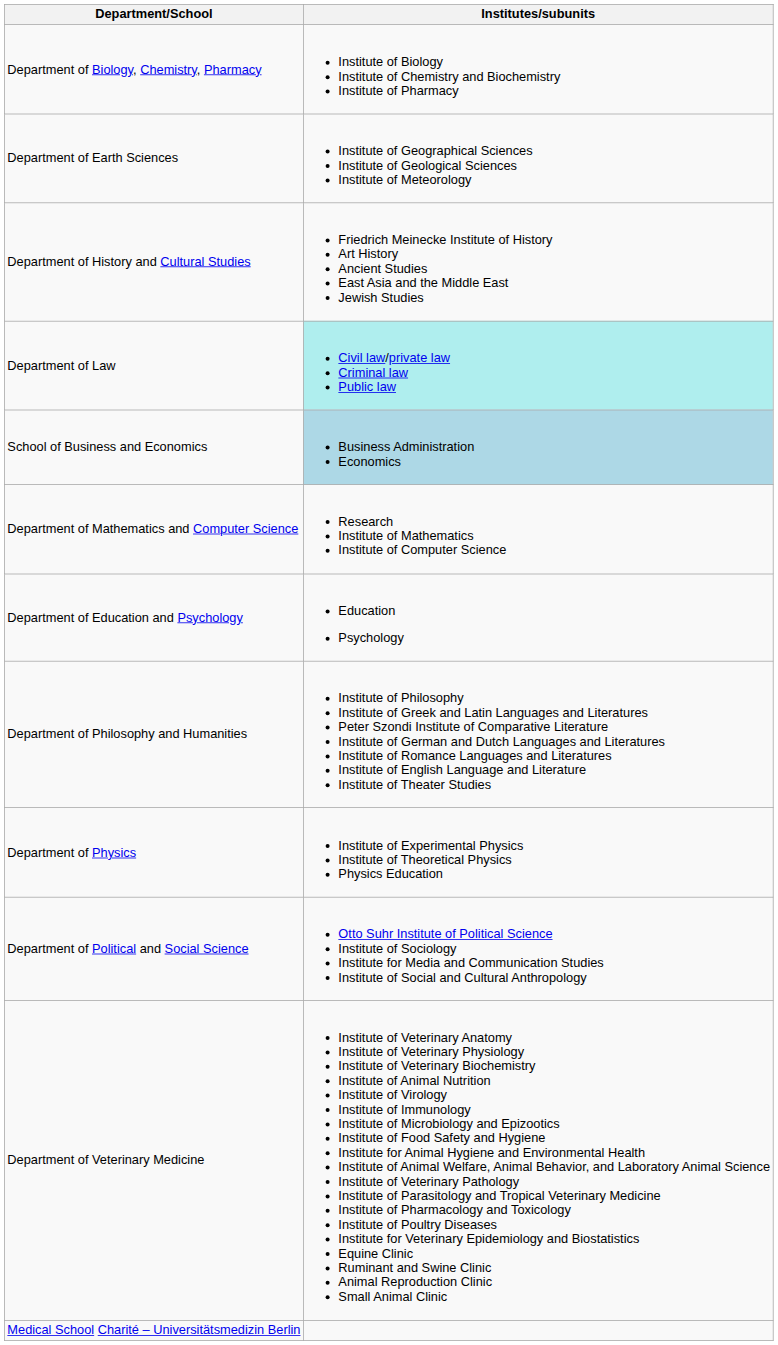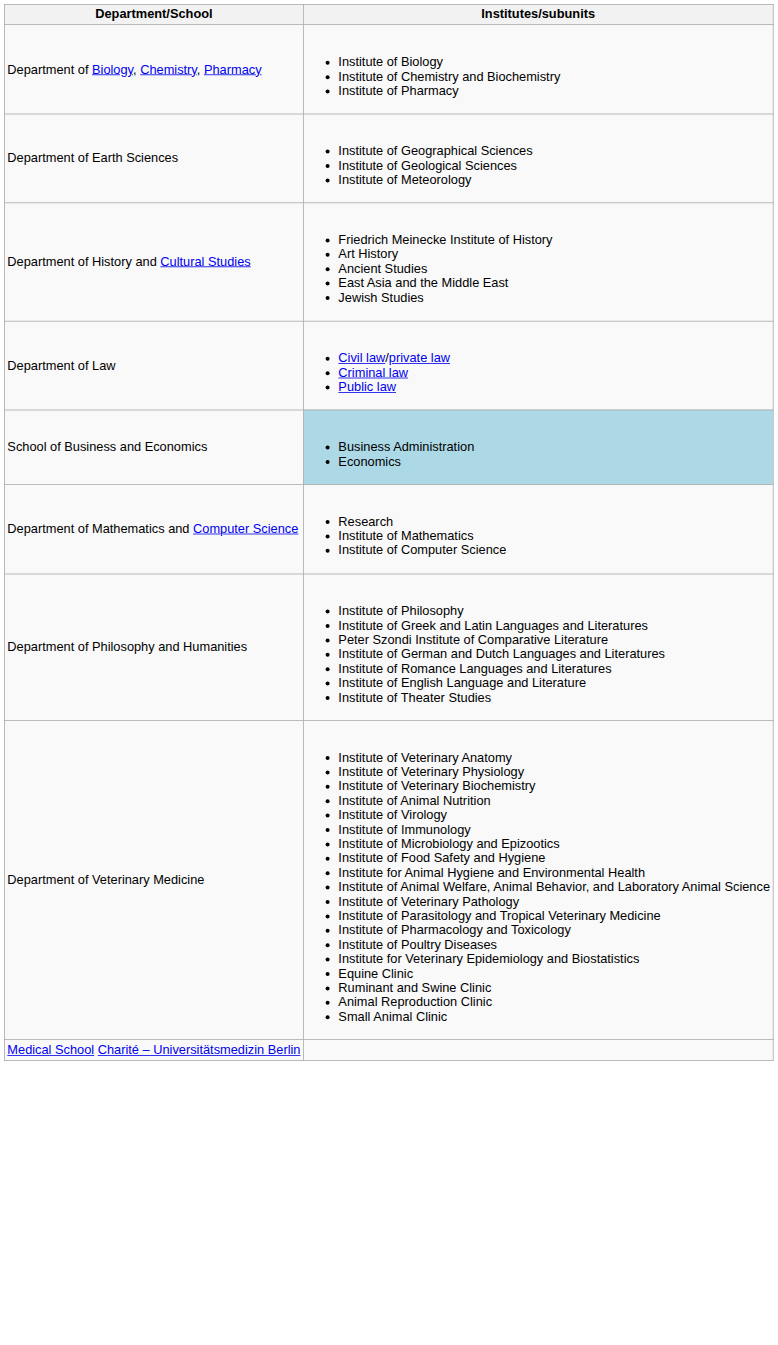 <table class="wikitable">
 <tr>
 <th>Department/School</th>
 <th>Institutes/subunits</th>
 </tr>
 <tr>
 <td>Department of <a href='#'>Biology</a>, <a href='#'>Chemistry</a>, <a href='#'>Pharmacy</a></td>
 <td><br><ul><li>Institute of Biology</li><li>Institute of Chemistry and Biochemistry</li><li>Institute of Pharmacy</li></ul></td>
 </tr>
 <tr>
 <td>Department of Earth Sciences</td>
 <td><br><ul><li>Institute of Geographical Sciences</li><li>Institute of Geological Sciences</li><li>Institute of Meteorology</li></ul></td>
 </tr>
 <tr>
 <td>Department of History and <a href='#'>Cultural Studies</a></td>
 <td><br><ul><li>Friedrich Meinecke Institute of History</li><li>Art History</li><li>Ancient Studies</li><li>East Asia and the Middle East</li><li>Jewish Studies</li></ul></td>
 </tr>
 <tr>
 <td>Department of Law</td>
-<td style="background: paleturquoise;"><br><ul><li><a href='#'>Civil law</a>/<a href='#'>private law</a></li><li><a href='#'>Criminal law</a></li><li><a href='#'>Public law</a></li></ul></td>
+<td><br><ul><li><a href='#'>Civil law</a>/<a href='#'>private law</a></li><li><a href='#'>Criminal law</a></li><li><a href='#'>Public law</a></li></ul></td>
 </tr>
 <tr>
 <td>School of Business and Economics</td>
 <td style="background: lightblue;"><br><ul><li>Business Administration</li><li>Economics</li></ul></td>
 </tr>
 <tr>
 <td>Department of Mathematics and <a href='#'>Computer Science</a></td>
 <td><br><ul><li>Research</li><li>Institute of Mathematics</li><li>Institute of Computer Science</li></ul></td>
 </tr>
 <tr>
-<td>Department of Education and <a href='#'>Psychology</a></td>
-<td><br><ul><li>Education</li></ul><ul><li>Psychology</li></ul></td>
-</tr>
-<tr>
 <td>Department of Philosophy and Humanities</td>
 <td><br><ul><li>Institute of Philosophy</li><li>Institute of Greek and Latin Languages and Literatures</li><li>Peter Szondi Institute of Comparative Literature</li><li>Institute of German and Dutch Languages and Literatures</li><li>Institute of Romance Languages and Literatures</li><li>Institute of English Language and Literature</li><li>Institute of Theater Studies</li></ul></td>
-</tr>
-<tr>
-<td>Department of <a href='#'>Physics</a></td>
-<td><br><ul><li>Institute of Experimental Physics</li><li>Institute of Theoretical Physics</li><li>Physics Education</li></ul></td>
-</tr>
-<tr>
-<td>Department of <a href='#'>Political</a> and <a href='#'>Social Science</a></td>
-<td><br><ul><li><a href='#'>Otto Suhr Institute of Political Science</a></li><li>Institute of Sociology</li><li>Institute for Media and Communication Studies</li><li>Institute of Social and Cultural Anthropology</li></ul></td>
 </tr>
 <tr>
 <td>Department of Veterinary Medicine</td>
 <td><br><ul><li>Institute of Veterinary Anatomy</li><li>Institute of Veterinary Physiology</li><li>Institute of Veterinary Biochemistry</li><li>Institute of Animal Nutrition</li><li>Institute of Virology</li><li>Institute of Immunology</li><li>Institute of Microbiology and Epizootics</li><li>Institute of Food Safety and Hygiene</li><li>Institute for Animal Hygiene and Environmental Health</li><li>Institute of Animal Welfare, Animal Behavior, and Laboratory Animal Science</li><li>Institute of Veterinary Pathology</li><li>Institute of Parasitology and Tropical Veterinary Medicine</li><li>Institute of Pharmacology and Toxicology</li><li>Institute of Poultry Diseases</li><li>Institute for Veterinary Epidemiology and Biostatistics</li><li>Equine Clinic</li><li>Ruminant and Swine Clinic</li><li>Animal Reproduction Clinic</li><li>Small Animal Clinic</li></ul></td>
 </tr>
 <tr>
 <td><a href='#'>Medical School</a> <a href='#'>Charité – Universitätsmedizin Berlin</a></td>
 <td></td>
 </tr>
 </table>
